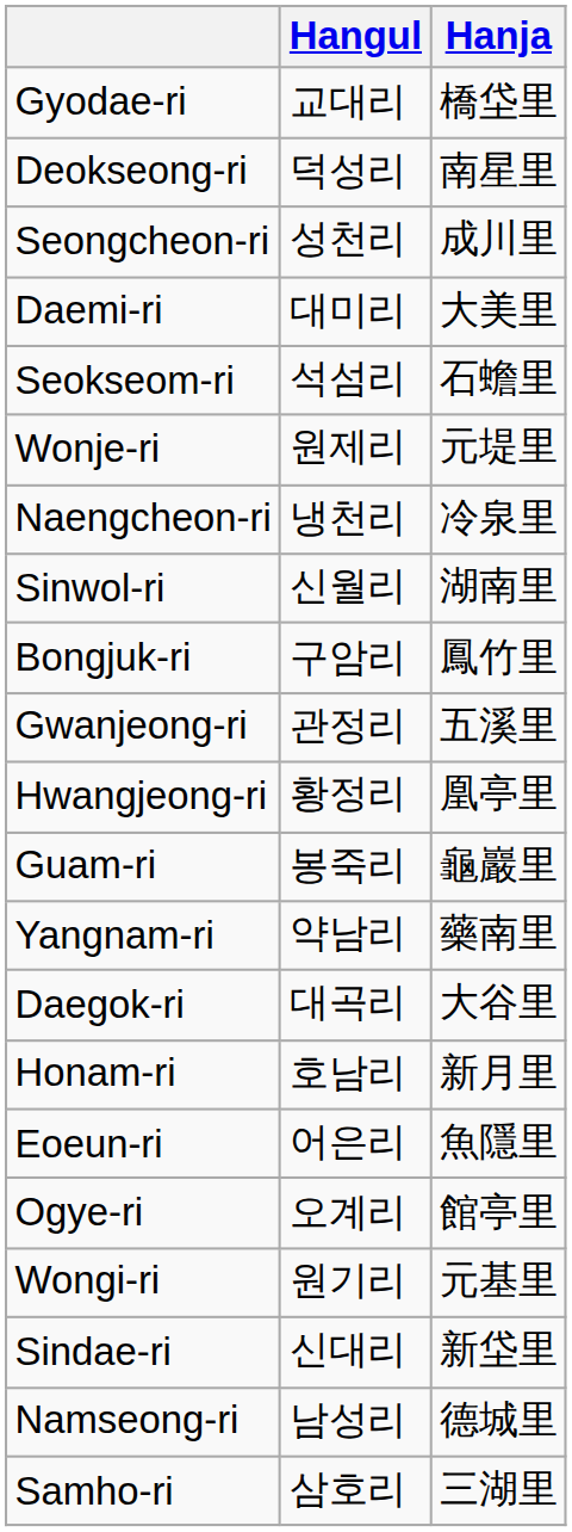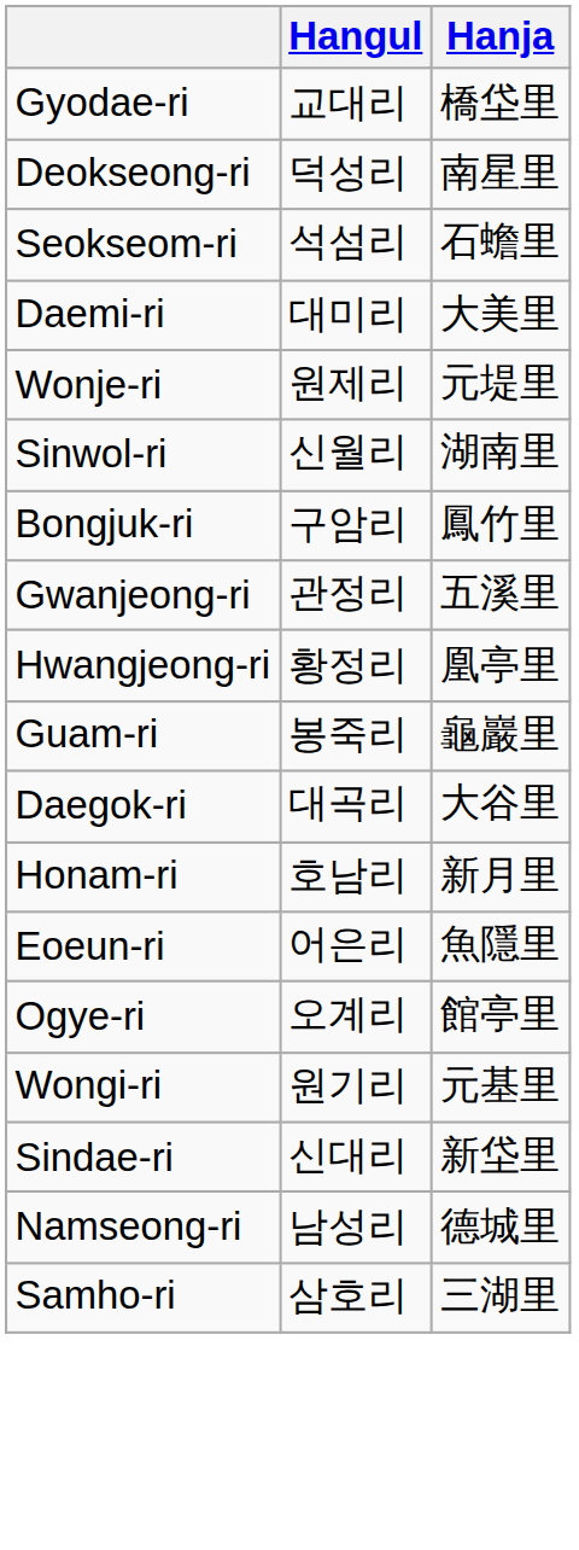 <table class="wikitable">
 <tr>
 <th></th>
 <th><a href='#'>Hangul</a></th>
 <th><a href='#'>Hanja</a></th>
 </tr>
 <tr>
 <td>Gyodae-ri</td>
 <td>교대리</td>
 <td>橋垈里</td>
 </tr>
 <tr>
 <td>Deokseong-ri</td>
 <td>덕성리</td>
 <td>南星里</td>
 </tr>
 <tr>
-<td>Seongcheon-ri</td>
-<td>성천리</td>
-<td>成川里</td>
+<td>Seokseom-ri</td>
+<td>석섬리</td>
+<td>石蟾里</td>
 </tr>
 <tr>
 <td>Daemi-ri</td>
 <td>대미리</td>
 <td>大美里</td>
 </tr>
 <tr>
-<td>Seokseom-ri</td>
-<td>석섬리</td>
-<td>石蟾里</td>
-</tr>
-<tr>
 <td>Wonje-ri</td>
 <td>원제리</td>
 <td>元堤里</td>
-</tr>
-<tr>
-<td>Naengcheon-ri</td>
-<td>냉천리</td>
-<td>冷泉里</td>
 </tr>
 <tr>
 <td>Sinwol-ri</td>
 <td>신월리</td>
 <td>湖南里</td>
 </tr>
 <tr>
 <td>Bongjuk-ri</td>
 <td>구암리</td>
 <td>鳳竹里</td>
 </tr>
 <tr>
 <td>Gwanjeong-ri</td>
 <td>관정리</td>
 <td>五溪里</td>
 </tr>
 <tr>
 <td>Hwangjeong-ri</td>
 <td>황정리</td>
 <td>凰亭里</td>
 </tr>
 <tr>
 <td>Guam-ri</td>
 <td>봉죽리</td>
 <td>龜巖里</td>
-</tr>
-<tr>
-<td>Yangnam-ri</td>
-<td>약남리</td>
-<td>藥南里</td>
 </tr>
 <tr>
 <td>Daegok-ri</td>
 <td>대곡리</td>
 <td>大谷里</td>
 </tr>
 <tr>
 <td>Honam-ri</td>
 <td>호남리</td>
 <td>新月里</td>
 </tr>
 <tr>
 <td>Eoeun-ri</td>
 <td>어은리</td>
 <td>魚隱里</td>
 </tr>
 <tr>
 <td>Ogye-ri</td>
 <td>오계리</td>
 <td>館亭里</td>
 </tr>
 <tr>
 <td>Wongi-ri</td>
 <td>원기리</td>
 <td>元基里</td>
 </tr>
 <tr>
 <td>Sindae-ri</td>
 <td>신대리</td>
 <td>新垈里</td>
 </tr>
 <tr>
 <td>Namseong-ri</td>
 <td>남성리</td>
 <td>德城里</td>
 </tr>
 <tr>
 <td>Samho-ri</td>
 <td>삼호리</td>
 <td>三湖里</td>
 </tr>
 </table>
